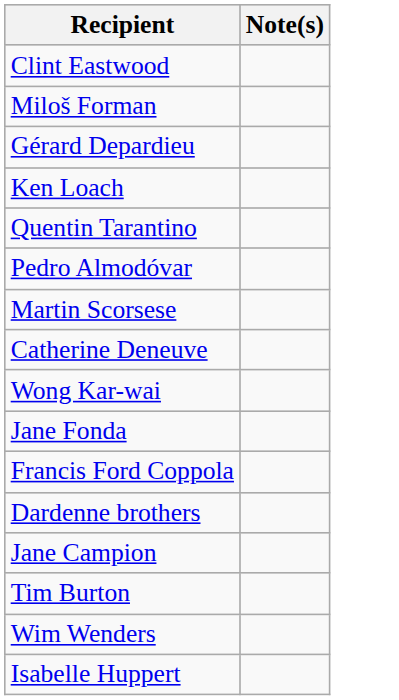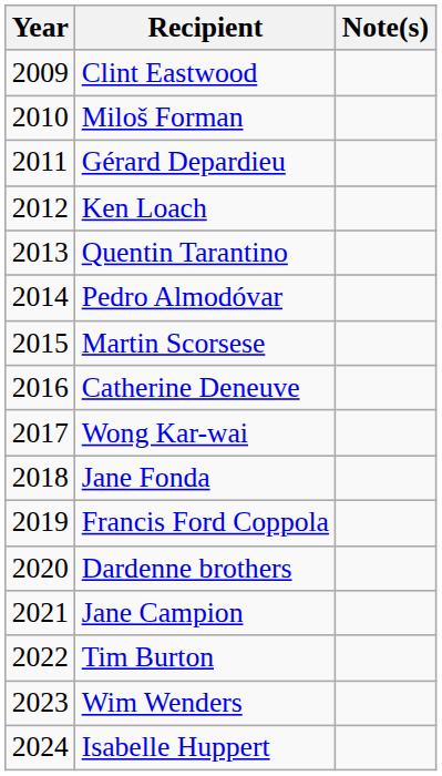 <table class="wikitable sortable">
 <tr valign="top">
+<th>Year</th>
 <th>Recipient</th>
 <th>Note(s)</th>
 </tr>
 <tr>
+<td>2009</td>
 <td><a href='#'>Clint Eastwood</a></td>
 <td></td>
 </tr>
 <tr>
+<td>2010</td>
 <td><a href='#'>Miloš Forman</a></td>
 <td></td>
 </tr>
 <tr>
+<td>2011</td>
 <td><a href='#'>Gérard Depardieu</a></td>
 <td></td>
 </tr>
 <tr>
+<td>2012</td>
 <td><a href='#'>Ken Loach</a></td>
 <td></td>
 </tr>
 <tr>
+<td>2013</td>
 <td><a href='#'>Quentin Tarantino</a></td>
 <td></td>
 </tr>
 <tr>
+<td>2014</td>
 <td><a href='#'>Pedro Almodóvar</a></td>
 <td></td>
 </tr>
 <tr>
+<td>2015</td>
 <td><a href='#'>Martin Scorsese</a></td>
 <td></td>
 </tr>
 <tr>
+<td>2016</td>
 <td><a href='#'>Catherine Deneuve</a></td>
 <td></td>
 </tr>
 <tr>
+<td>2017</td>
 <td><a href='#'>Wong Kar-wai</a></td>
 <td></td>
 </tr>
 <tr>
+<td>2018</td>
 <td><a href='#'>Jane Fonda</a></td>
 <td></td>
 </tr>
 <tr>
+<td>2019</td>
 <td><a href='#'>Francis Ford Coppola</a></td>
 <td></td>
 </tr>
 <tr>
+<td>2020</td>
 <td><a href='#'>Dardenne brothers</a></td>
 <td></td>
 </tr>
 <tr>
+<td>2021</td>
 <td><a href='#'>Jane Campion</a></td>
 <td></td>
 </tr>
 <tr>
+<td>2022</td>
 <td><a href='#'>Tim Burton</a></td>
 <td></td>
 </tr>
 <tr>
+<td>2023</td>
 <td><a href='#'>Wim Wenders</a></td>
 <td></td>
 </tr>
 <tr>
+<td>2024</td>
 <td><a href='#'>Isabelle Huppert</a></td>
 <td></td>
 </tr>
 </table>
